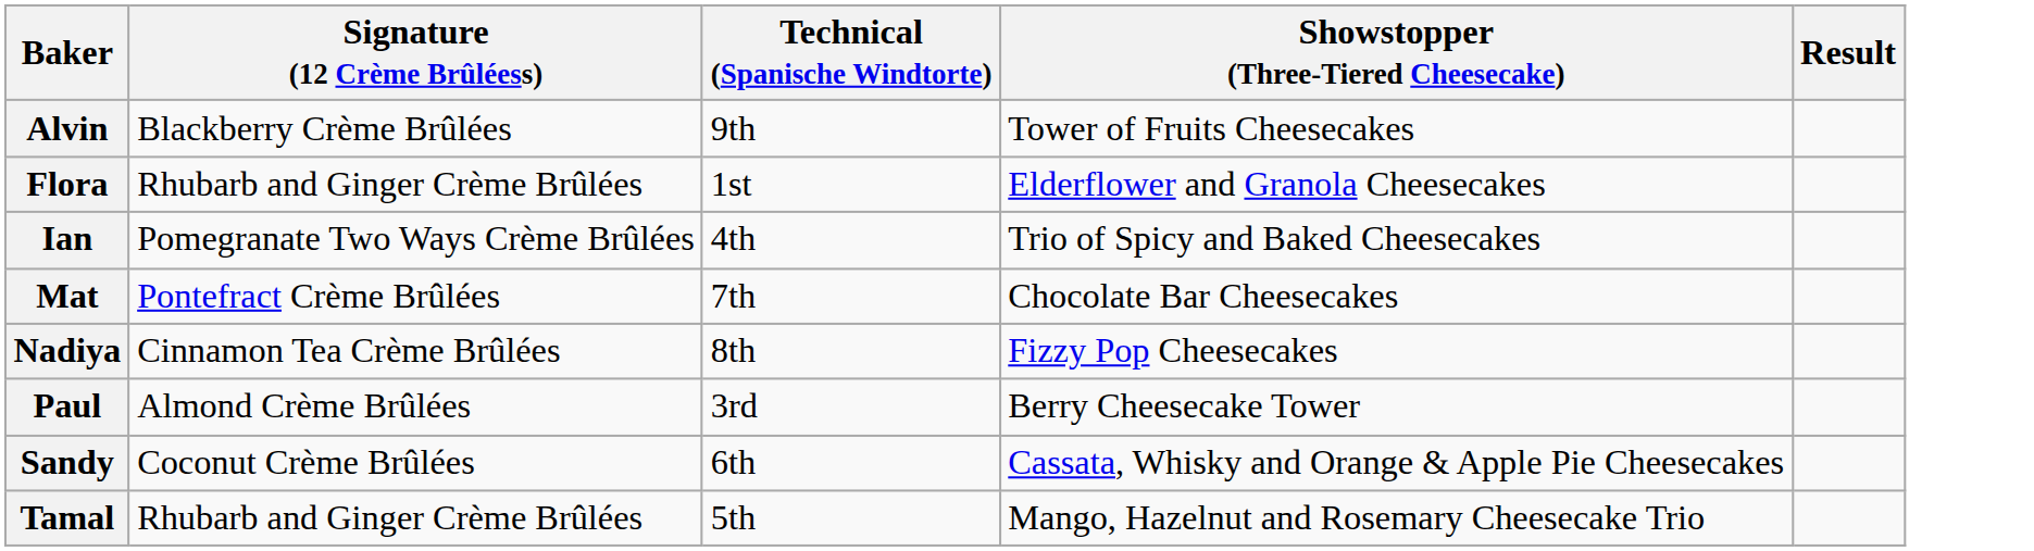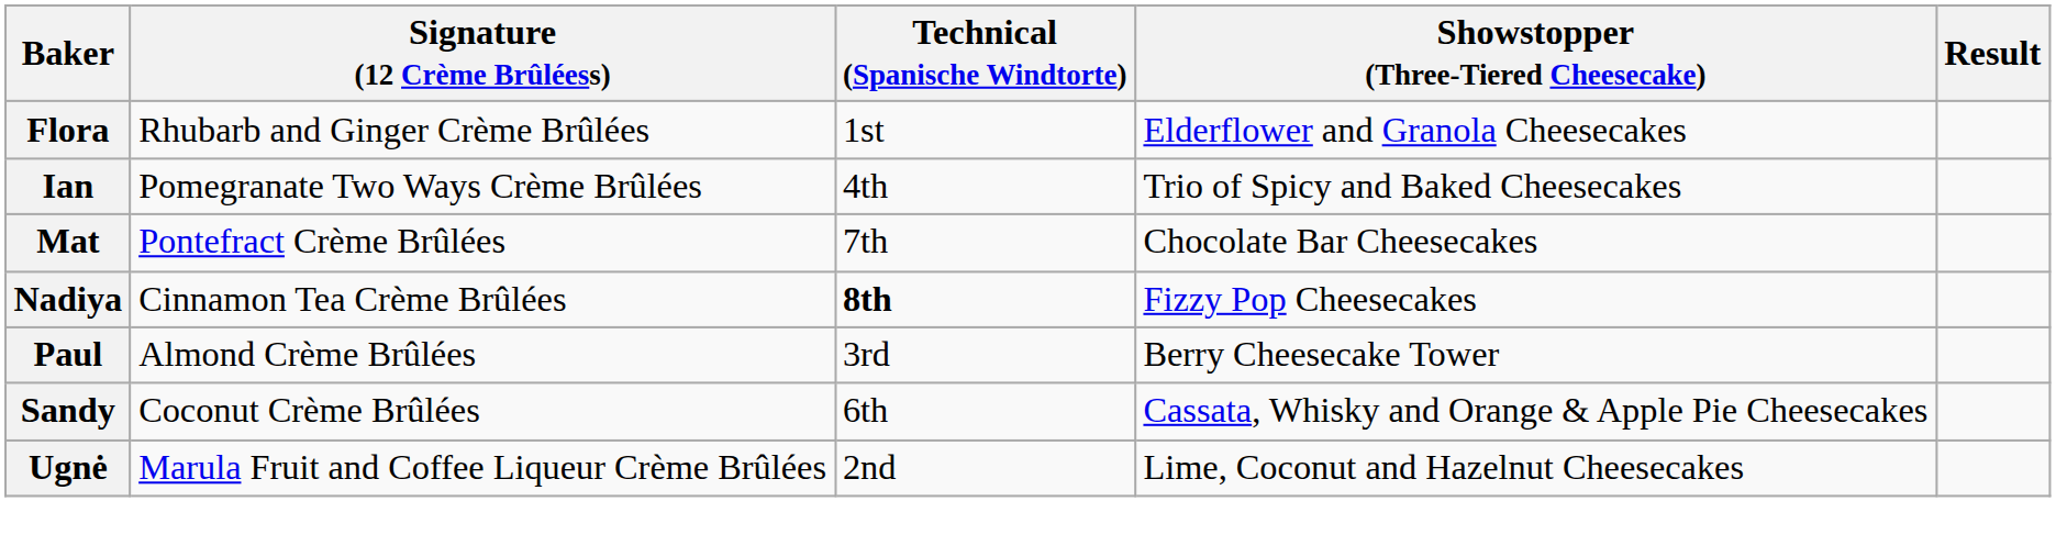 <table class="wikitable sortable col3center sticky-header">
 <tr>
 <th scope="col">Baker</th>
 <th scope="col" class="unsortable">Signature<br><small>(12 <a href='#'>Crème Brûlées</a>s)</small></th>
 <th scope="col">Technical<br><small>(<a href='#'>Spanische Windtorte</a>)</small></th>
 <th scope="col" class="unsortable">Showstopper<br><small>(Three-Tiered <a href='#'>Cheesecake</a>)</small></th>
 <th scope="col">Result</th>
-</tr>
-<tr>
-<th scope="row">Alvin</th>
-<td>Blackberry Crème Brûlées</td>
-<td>9th</td>
-<td>Tower of Fruits Cheesecakes</td>
-<td></td>
 </tr>
 <tr>
 <th scope="row">Flora</th>
 <td>Rhubarb and Ginger Crème Brûlées</td>
 <td>1st</td>
 <td><a href='#'>Elderflower</a> and <a href='#'>Granola</a> Cheesecakes</td>
 <td></td>
 </tr>
 <tr>
 <th scope="row">Ian</th>
 <td>Pomegranate Two Ways Crème Brûlées</td>
 <td>4th</td>
 <td>Trio of Spicy and  Baked Cheesecakes</td>
 <td></td>
 </tr>
 <tr>
 <th scope="row">Mat</th>
 <td><a href='#'>Pontefract</a> Crème Brûlées</td>
 <td>7th</td>
 <td>Chocolate Bar Cheesecakes</td>
 <td></td>
 </tr>
 <tr>
 <th scope="row">Nadiya</th>
 <td>Cinnamon Tea Crème Brûlées</td>
-<td>8th</td>
+<td><strong>8th</strong></td>
 <td><a href='#'>Fizzy Pop</a> Cheesecakes</td>
 <td></td>
 </tr>
 <tr>
 <th scope="row">Paul</th>
 <td>Almond Crème Brûlées</td>
 <td>3rd</td>
 <td>Berry Cheesecake Tower</td>
 <td></td>
 </tr>
 <tr>
 <th scope="row">Sandy</th>
 <td>Coconut Crème Brûlées</td>
 <td>6th</td>
 <td><a href='#'>Cassata</a>, Whisky and Orange & Apple Pie Cheesecakes</td>
 <td></td>
 </tr>
 <tr>
-<th scope="row">Tamal</th>
-<td>Rhubarb and Ginger Crème Brûlées</td>
-<td>5th</td>
-<td>Mango, Hazelnut and Rosemary Cheesecake Trio</td>
+<th scope="row">Ugnė</th>
+<td><a href='#'>Marula</a> Fruit and Coffee Liqueur Crème Brûlées</td>
+<td>2nd</td>
+<td>Lime, Coconut and Hazelnut Cheesecakes</td>
 <td></td>
 </tr>
 </table>
